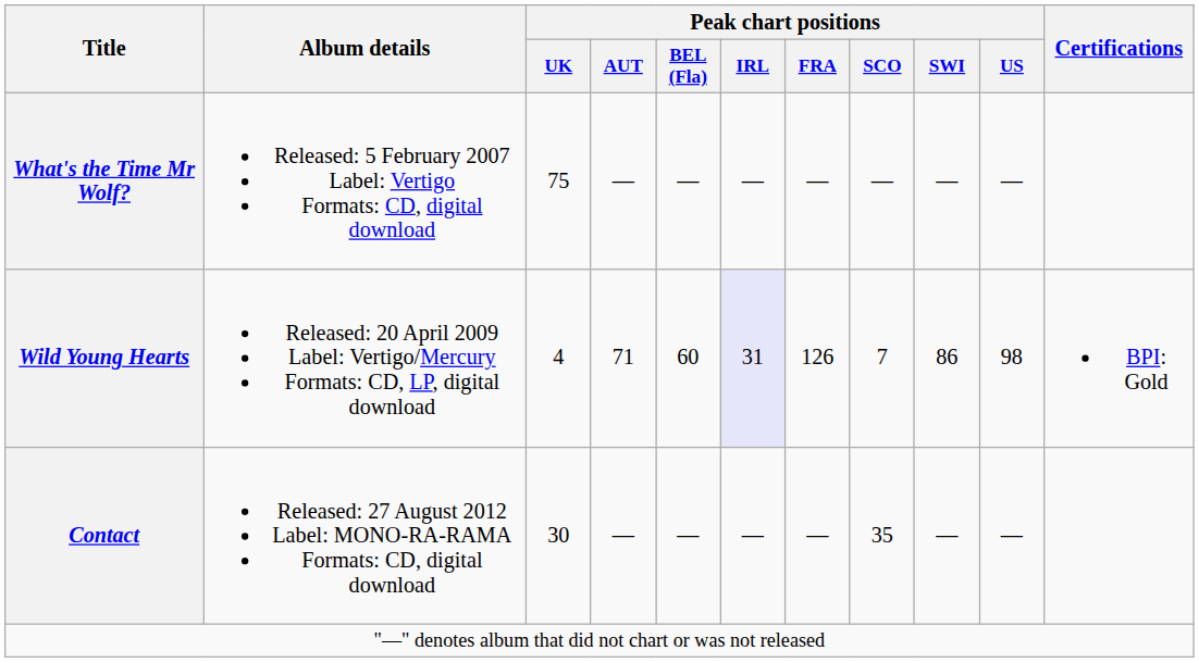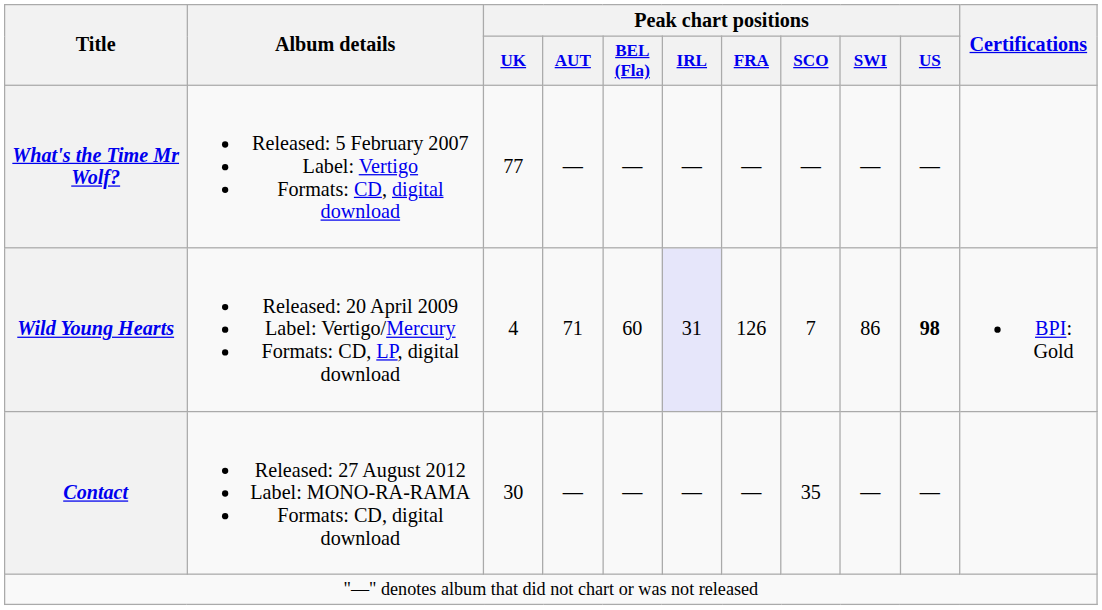 <table class="wikitable plainrowheaders" style="text-align:center;">
 <tr>
 <th scope="col" rowspan="2">Title</th>
 <th scope="col" rowspan="2">Album details</th>
 <th scope="col" colspan="8">Peak chart positions</th>
 <th scope="col" rowspan="2"><a href='#'>Certifications</a></th>
 </tr>
 <tr>
 <th scope="col" style="width:3em;font-size:85%;"><a href='#'>UK</a><br></th>
 <th scope="col" style="width:3em;font-size:85%;"><a href='#'>AUT</a><br></th>
 <th scope="col" style="width:3em;font-size:85%;"><a href='#'>BEL<br>(Fla)</a><br></th>
 <th scope="col" style="width:3em;font-size:85%;"><a href='#'>IRL</a><br></th>
 <th scope="col" style="width:3em;font-size:85%;"><a href='#'>FRA</a><br></th>
 <th scope="col" style="width:3em;font-size:85%;"><a href='#'>SCO</a><br></th>
 <th scope="col" style="width:3em;font-size:85%;"><a href='#'>SWI</a><br></th>
 <th scope="col" style="width:3em;font-size:85%;"><a href='#'>US</a><br></th>
 </tr>
 <tr>
 <th scope="row"><em><a href='#'>What's the Time Mr Wolf?</a></em></th>
 <td><br><ul><li>Released: 5 February 2007</li><li>Label: <a href='#'>Vertigo</a></li><li>Formats: <a href='#'>CD</a>, <a href='#'>digital download</a></li></ul></td>
-<td>75</td>
+<td>77</td>
 <td>—</td>
 <td>—</td>
 <td>—</td>
 <td>—</td>
 <td>—</td>
 <td>—</td>
 <td>—</td>
 <td></td>
 </tr>
 <tr>
 <th scope="row"><em><a href='#'>Wild Young Hearts</a></em></th>
 <td><br><ul><li>Released: 20 April 2009</li><li>Label: Vertigo/<a href='#'>Mercury</a></li><li>Formats: CD, <a href='#'>LP</a>, digital download</li></ul></td>
 <td>4</td>
 <td>71</td>
 <td>60</td>
 <td style="background: lavender;">31</td>
 <td>126</td>
 <td>7</td>
 <td>86</td>
-<td>98</td>
+<td><strong>98</strong></td>
 <td><br><ul><li><a href='#'>BPI</a>: Gold</li></ul></td>
 </tr>
 <tr>
 <th scope="row"><em><a href='#'>Contact</a></em></th>
 <td><br><ul><li>Released: 27 August 2012</li><li>Label: MONO-RA-RAMA</li><li>Formats: CD, digital download</li></ul></td>
 <td>30</td>
 <td>—</td>
 <td>—</td>
 <td>—</td>
 <td>—</td>
 <td>35</td>
 <td>—</td>
 <td>—</td>
 <td></td>
 </tr>
 <tr>
 <td align="center" colspan="15" style="font-size:90%">"—" denotes album that did not chart or was not released</td>
 </tr>
 </table>
